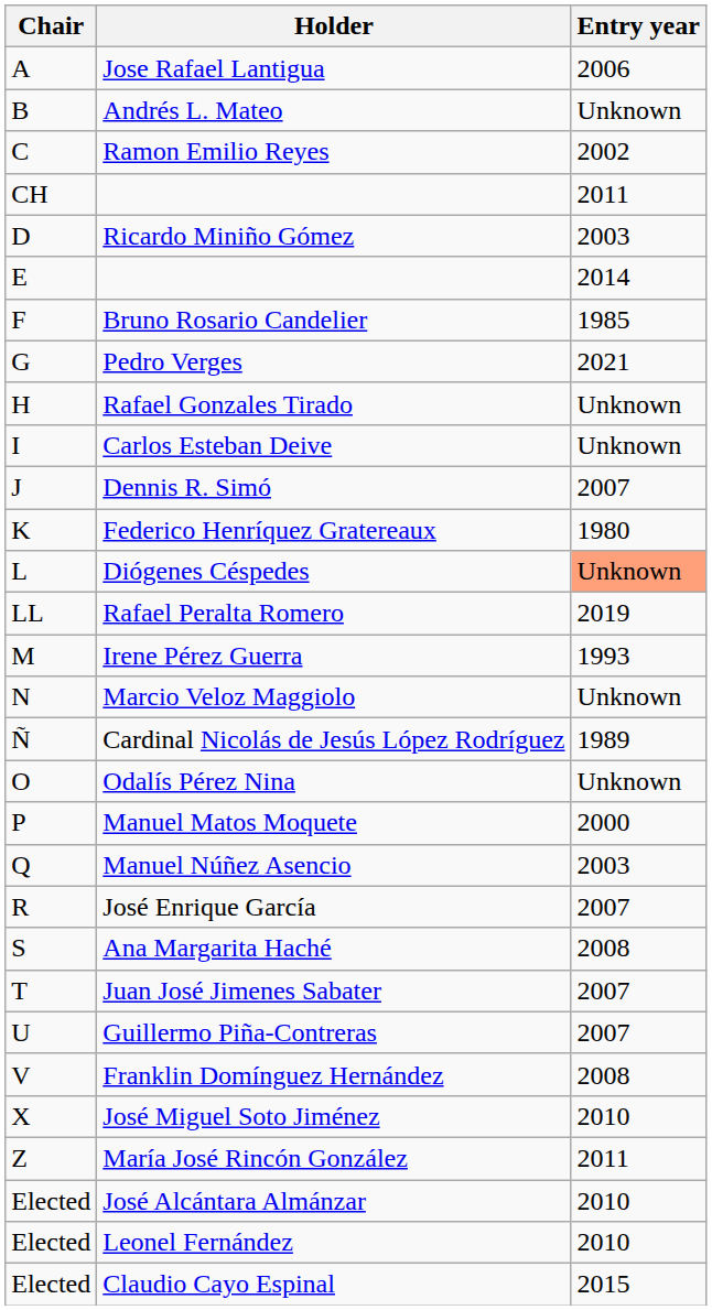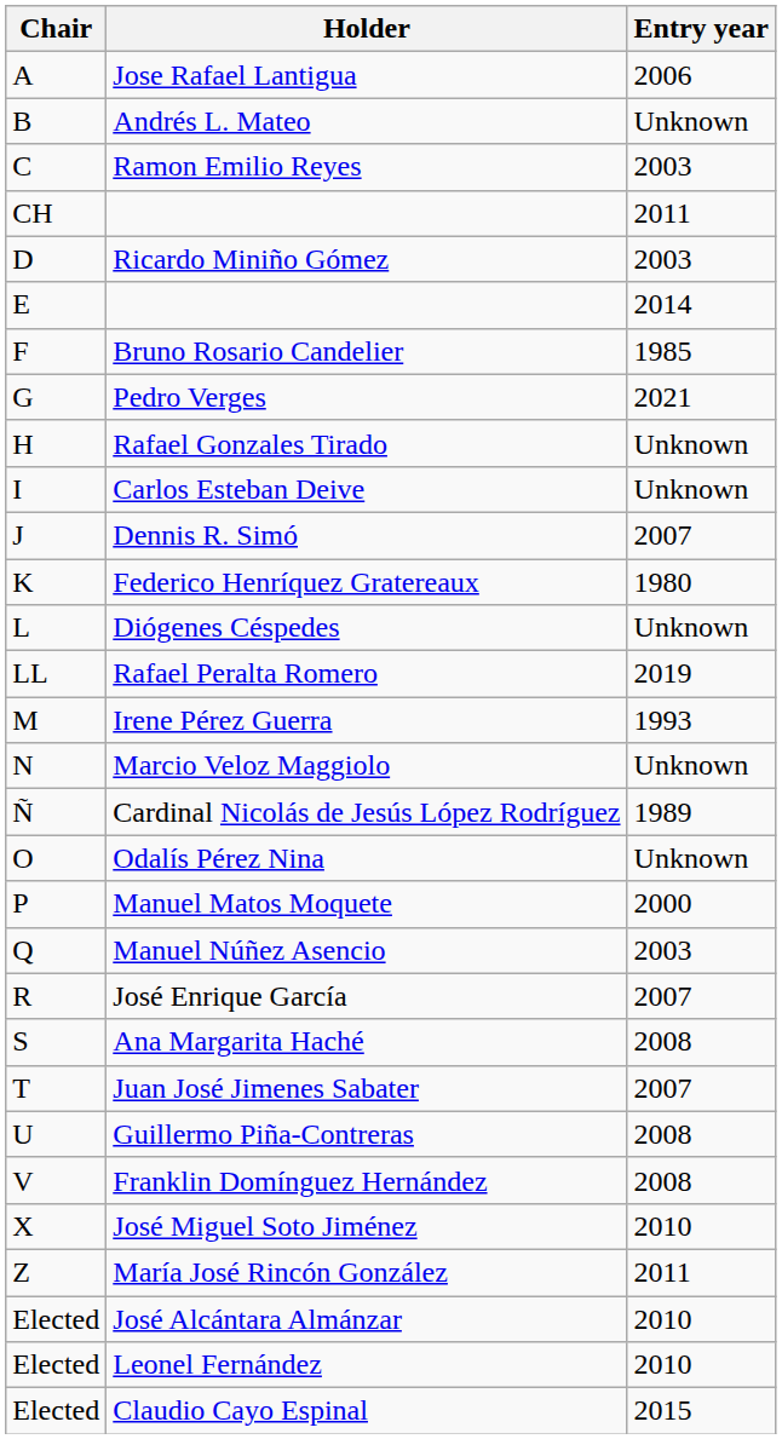 <table class="wikitable">
 <tr>
 <th>Chair</th>
 <th>Holder</th>
 <th>Entry year</th>
 </tr>
 <tr>
 <td>A</td>
 <td><a href='#'>Jose Rafael Lantigua</a></td>
 <td>2006</td>
 </tr>
 <tr>
 <td>B</td>
 <td><a href='#'>Andrés L. Mateo</a></td>
 <td>Unknown</td>
 </tr>
 <tr>
 <td>C</td>
 <td><a href='#'>Ramon Emilio Reyes</a></td>
-<td>2002</td>
+<td>2003</td>
 </tr>
 <tr>
 <td>CH</td>
 <td></td>
 <td>2011</td>
 </tr>
 <tr>
 <td>D</td>
 <td><a href='#'>Ricardo Miniño Gómez</a></td>
 <td>2003</td>
 </tr>
 <tr>
 <td>E</td>
 <td></td>
 <td>2014</td>
 </tr>
 <tr>
 <td>F</td>
 <td><a href='#'>Bruno Rosario Candelier</a></td>
 <td>1985</td>
 </tr>
 <tr>
 <td>G</td>
 <td><a href='#'>Pedro Verges</a></td>
 <td>2021</td>
 </tr>
 <tr>
 <td>H</td>
 <td><a href='#'>Rafael Gonzales Tirado</a></td>
 <td>Unknown</td>
 </tr>
 <tr>
 <td>I</td>
 <td><a href='#'>Carlos Esteban Deive</a></td>
 <td>Unknown</td>
 </tr>
 <tr>
 <td>J</td>
 <td><a href='#'>Dennis R. Simó</a></td>
 <td>2007</td>
 </tr>
 <tr>
 <td>K</td>
 <td><a href='#'>Federico Henríquez Gratereaux</a></td>
 <td>1980</td>
 </tr>
 <tr>
 <td>L</td>
 <td><a href='#'>Diógenes Céspedes</a></td>
-<td style="background: lightsalmon;">Unknown</td>
+<td>Unknown</td>
 </tr>
 <tr>
 <td>LL</td>
 <td><a href='#'>Rafael Peralta Romero</a></td>
 <td>2019</td>
 </tr>
 <tr>
 <td>M</td>
 <td><a href='#'>Irene Pérez Guerra</a></td>
 <td>1993</td>
 </tr>
 <tr>
 <td>N</td>
 <td><a href='#'>Marcio Veloz Maggiolo</a></td>
 <td>Unknown</td>
 </tr>
 <tr>
 <td>Ñ</td>
 <td>Cardinal <a href='#'>Nicolás de Jesús López Rodríguez</a></td>
 <td>1989</td>
 </tr>
 <tr>
 <td>O</td>
 <td><a href='#'>Odalís Pérez Nina</a></td>
 <td>Unknown</td>
 </tr>
 <tr>
 <td>P</td>
 <td><a href='#'>Manuel Matos Moquete</a></td>
 <td>2000</td>
 </tr>
 <tr>
 <td>Q</td>
 <td><a href='#'>Manuel Núñez Asencio</a></td>
 <td>2003</td>
 </tr>
 <tr>
 <td>R</td>
 <td>José Enrique García</td>
 <td>2007</td>
 </tr>
 <tr>
 <td>S</td>
 <td><a href='#'>Ana Margarita Haché</a></td>
 <td>2008</td>
 </tr>
 <tr>
 <td>T</td>
 <td><a href='#'>Juan José Jimenes Sabater</a></td>
 <td>2007</td>
 </tr>
 <tr>
 <td>U</td>
 <td><a href='#'>Guillermo Piña-Contreras</a></td>
-<td>2007</td>
+<td>2008</td>
 </tr>
 <tr>
 <td>V</td>
 <td><a href='#'>Franklin Domínguez Hernández</a></td>
 <td>2008</td>
 </tr>
 <tr>
 <td>X</td>
 <td><a href='#'>José Miguel Soto Jiménez</a></td>
 <td>2010</td>
 </tr>
 <tr>
 <td>Z</td>
 <td><a href='#'>María José Rincón González</a></td>
 <td>2011</td>
 </tr>
 <tr>
 <td>Elected</td>
 <td><a href='#'>José Alcántara Almánzar</a></td>
 <td>2010</td>
 </tr>
 <tr>
 <td>Elected</td>
 <td><a href='#'>Leonel Fernández</a></td>
 <td>2010</td>
 </tr>
 <tr>
 <td>Elected</td>
 <td><a href='#'>Claudio Cayo Espinal</a></td>
 <td>2015</td>
 </tr>
 </table>
